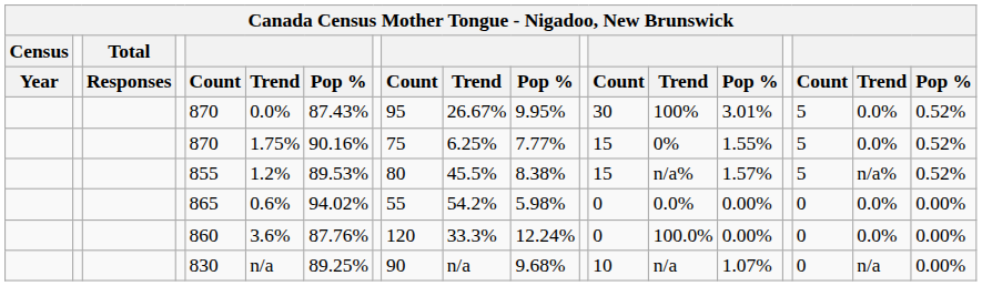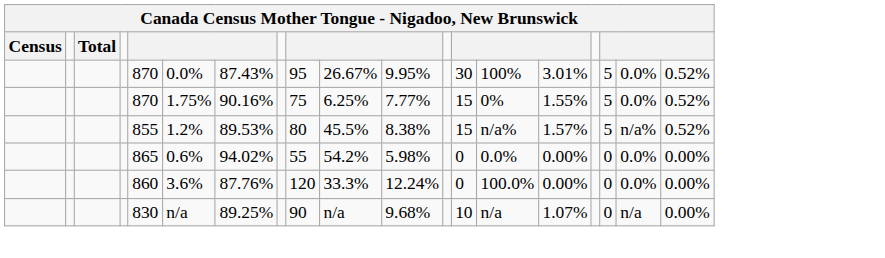 <table class="wikitable">
 <tr>
 <th colspan="19">Canada Census Mother Tongue - Nigadoo, New Brunswick</th>
 </tr>
 <tr>
 <th>Census</th>
 <td></td>
 <th>Total</th>
 <td colspan="1"></td>
 <th colspan="3"></th>
 <td colspan="1"></td>
 <th colspan="3"></th>
 <td colspan="1"></td>
 <th colspan="3"></th>
 <td colspan="1"></td>
 <th colspan="3"></th>
-</tr>
-<tr>
-<th>Year</th>
-<td></td>
-<th>Responses</th>
-<td></td>
-<th>Count</th>
-<th>Trend</th>
-<th>Pop %</th>
-<td></td>
-<th>Count</th>
-<th>Trend</th>
-<th>Pop %</th>
-<td></td>
-<th>Count</th>
-<th>Trend</th>
-<th>Pop %</th>
-<td></td>
-<th>Count</th>
-<th>Trend</th>
-<th>Pop %</th>
 </tr>
 <tr>
 <td></td>
 <td></td>
 <td></td>
 <td></td>
 <td>870</td>
 <td> 0.0%</td>
 <td>87.43%</td>
 <td></td>
 <td>95</td>
 <td> 26.67%</td>
 <td>9.95%</td>
 <td></td>
 <td>30</td>
 <td> 100%</td>
 <td>3.01%</td>
 <td></td>
 <td>5</td>
 <td> 0.0%</td>
 <td>0.52%</td>
 </tr>
 <tr>
 <td></td>
 <td></td>
 <td></td>
 <td></td>
 <td>870</td>
 <td> 1.75%</td>
 <td>90.16%</td>
 <td></td>
 <td>75</td>
 <td> 6.25%</td>
 <td>7.77%</td>
 <td></td>
 <td>15</td>
 <td> 0%</td>
 <td>1.55%</td>
 <td></td>
 <td>5</td>
 <td> 0.0%</td>
 <td>0.52%</td>
 </tr>
 <tr>
 <td></td>
 <td></td>
 <td></td>
 <td></td>
 <td>855</td>
 <td> 1.2%</td>
 <td>89.53%</td>
 <td></td>
 <td>80</td>
 <td> 45.5%</td>
 <td>8.38%</td>
 <td></td>
 <td>15</td>
 <td> n/a%</td>
 <td>1.57%</td>
 <td></td>
 <td>5</td>
 <td> n/a%</td>
 <td>0.52%</td>
 </tr>
 <tr>
 <td></td>
 <td></td>
 <td></td>
 <td></td>
 <td>865</td>
 <td> 0.6%</td>
 <td>94.02%</td>
 <td></td>
 <td>55</td>
 <td> 54.2%</td>
 <td>5.98%</td>
 <td></td>
 <td>0</td>
 <td> 0.0%</td>
 <td>0.00%</td>
 <td></td>
 <td>0</td>
 <td> 0.0%</td>
 <td>0.00%</td>
 </tr>
 <tr>
 <td></td>
 <td></td>
 <td></td>
 <td></td>
 <td>860</td>
 <td> 3.6%</td>
 <td>87.76%</td>
 <td></td>
 <td>120</td>
 <td> 33.3%</td>
 <td>12.24%</td>
 <td></td>
 <td>0</td>
 <td> 100.0%</td>
 <td>0.00%</td>
 <td></td>
 <td>0</td>
 <td> 0.0%</td>
 <td>0.00%</td>
 </tr>
 <tr>
 <td></td>
 <td></td>
 <td></td>
 <td></td>
 <td>830</td>
 <td>n/a</td>
 <td>89.25%</td>
 <td></td>
 <td>90</td>
 <td>n/a</td>
 <td>9.68%</td>
 <td></td>
 <td>10</td>
 <td>n/a</td>
 <td>1.07%</td>
 <td></td>
 <td>0</td>
 <td>n/a</td>
 <td>0.00%</td>
 </tr>
 </table>
